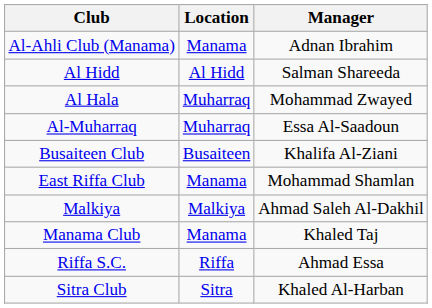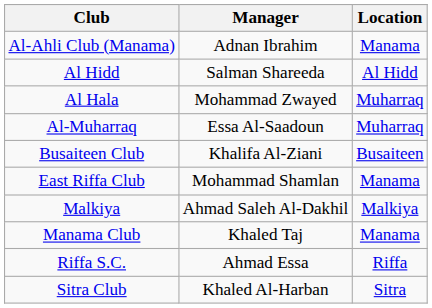 <table class="wikitable sortable" style="text-align: center;">
 <tr>
 <th>Club</th>
+<th>Manager</th>
 <th>Location</th>
-<th>Manager</th>
 </tr>
 <tr>
 <td><a href='#'>Al-Ahli Club (Manama)</a></td>
+<td> Adnan Ibrahim</td>
 <td><a href='#'>Manama</a></td>
-<td> Adnan Ibrahim</td>
 </tr>
 <tr>
 <td><a href='#'>Al Hidd</a></td>
+<td> Salman Shareeda</td>
 <td><a href='#'>Al Hidd</a></td>
-<td> Salman Shareeda</td>
 </tr>
 <tr>
 <td><a href='#'>Al Hala</a></td>
+<td> Mohammad Zwayed</td>
 <td><a href='#'>Muharraq</a></td>
-<td> Mohammad Zwayed</td>
 </tr>
 <tr>
 <td><a href='#'>Al-Muharraq</a></td>
+<td> Essa Al-Saadoun</td>
 <td><a href='#'>Muharraq</a></td>
-<td> Essa Al-Saadoun</td>
 </tr>
 <tr>
 <td><a href='#'>Busaiteen Club</a></td>
+<td> Khalifa Al-Ziani</td>
 <td><a href='#'>Busaiteen</a></td>
-<td> Khalifa Al-Ziani</td>
 </tr>
 <tr>
 <td><a href='#'>East Riffa Club</a></td>
+<td> Mohammad Shamlan</td>
 <td><a href='#'>Manama</a></td>
-<td> Mohammad Shamlan</td>
 </tr>
 <tr>
 <td><a href='#'>Malkiya</a></td>
+<td> Ahmad Saleh Al-Dakhil</td>
 <td><a href='#'>Malkiya</a></td>
-<td> Ahmad Saleh Al-Dakhil</td>
 </tr>
 <tr>
 <td><a href='#'>Manama Club</a></td>
+<td> Khaled Taj</td>
 <td><a href='#'>Manama</a></td>
-<td> Khaled Taj</td>
 </tr>
 <tr>
 <td><a href='#'>Riffa S.C.</a></td>
+<td> Ahmad Essa</td>
 <td><a href='#'>Riffa</a></td>
-<td> Ahmad Essa</td>
 </tr>
 <tr>
 <td><a href='#'>Sitra Club</a></td>
+<td> Khaled Al-Harban</td>
 <td><a href='#'>Sitra</a></td>
-<td> Khaled Al-Harban</td>
 </tr>
 </table>
